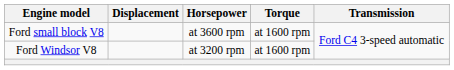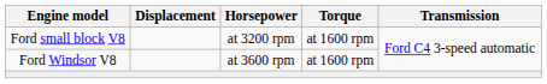 <table class="wikitable" style="text-align:center; width:70%;">
 <tr>
 <th>Engine model</th>
 <th>Displacement</th>
 <th>Horsepower</th>
 <th>Torque</th>
 <th>Transmission</th>
 </tr>
 <tr>
 <td>Ford <a href='#'>small block</a> <a href='#'>V8</a></td>
 <td></td>
-<td> at 3600 rpm</td>
+<td> at 3200 rpm</td>
 <td> at 1600 rpm</td>
 <td rowspan="2"><a href='#'>Ford C4</a> 3-speed automatic</td>
 </tr>
 <tr>
 <td>Ford <a href='#'>Windsor</a> V8</td>
 <td></td>
-<td> at 3200 rpm</td>
+<td> at 3600 rpm</td>
 <td> at 1600 rpm</td>
 </tr>
 <tr>
 <th colspan="5"></th>
 </tr>
 </table>
